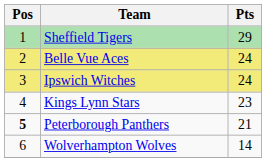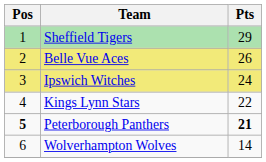 <table class=wikitable width="300">
 <tr>
 <th>Pos</th>
 <th>Team</th>
 <th>Pts</th>
 </tr>
 <tr style="background:#ACE1AF;">
 <td align="center">1</td>
 <td><a href='#'>Sheffield Tigers</a></td>
 <td align="center">29</td>
 </tr>
 <tr style="background:#f2ea79;">
 <td align="center">2</td>
 <td><a href='#'>Belle Vue Aces</a></td>
-<td align="center">24</td>
+<td align="center">26</td>
 </tr>
 <tr style="background:#f2ea79;">
 <td align="center">3</td>
 <td><a href='#'>Ipswich Witches</a></td>
 <td align="center">24</td>
 </tr>
 <tr>
 <td align="center">4</td>
 <td><a href='#'>Kings Lynn Stars</a></td>
-<td align="center">23</td>
+<td align="center">22</td>
 </tr>
 <tr>
 <td align="center"><strong>5</strong></td>
 <td><a href='#'>Peterborough Panthers</a></td>
-<td align="center">21</td>
+<td align="center"><strong>21</strong></td>
 </tr>
 <tr>
 <td align="center">6</td>
 <td><a href='#'>Wolverhampton Wolves</a></td>
 <td align="center">14</td>
 </tr>
 <tr>
 </tr>
 </table>
